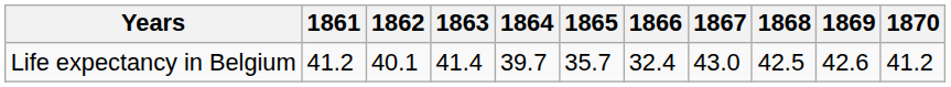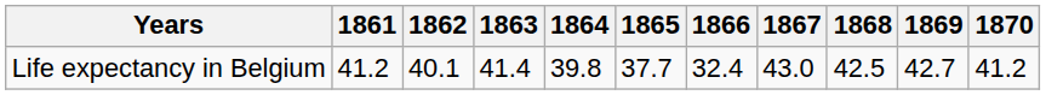 <table class="wikitable">
 <tr>
 <th>Years</th>
 <th>1861</th>
 <th>1862</th>
 <th>1863</th>
 <th>1864</th>
 <th>1865</th>
 <th>1866</th>
 <th>1867</th>
 <th>1868</th>
 <th>1869</th>
 <th>1870</th>
 </tr>
 <tr>
 <td>Life expectancy in Belgium</td>
 <td>41.2</td>
 <td>40.1</td>
 <td>41.4</td>
-<td>39.7</td>
-<td>35.7</td>
+<td>39.8</td>
+<td>37.7</td>
 <td>32.4</td>
 <td>43.0</td>
 <td>42.5</td>
-<td>42.6</td>
+<td>42.7</td>
 <td>41.2</td>
 </tr>
 </table>
